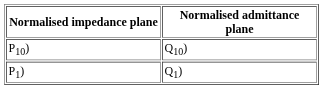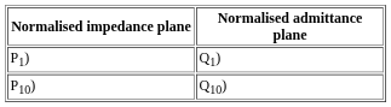 <table border="1" cellpadding="2">
 <tr>
 <th width="200">Normalised impedance plane</th>
 <th width="200">Normalised admittance plane</th>
 </tr>
 <tr>
+<td>P<sub>1</sub>)</td>
+<td>Q<sub>1</sub>)</td>
+</tr>
+<tr>
 <td>P<sub>10</sub>)</td>
 <td>Q<sub>10</sub>)</td>
 </tr>
-<tr>
-<td>P<sub>1</sub>)</td>
-<td>Q<sub>1</sub>)</td>
-</tr>
 </table>
